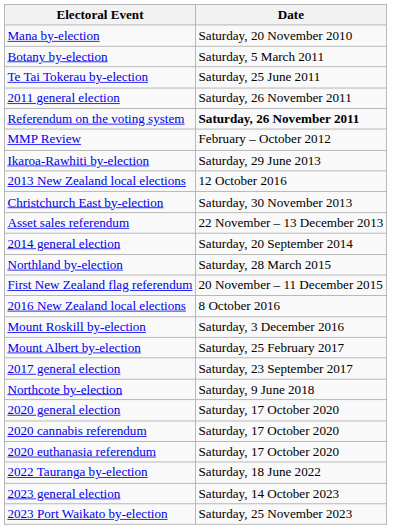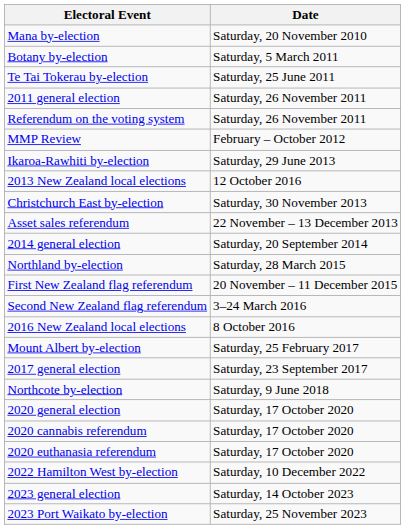 <table class="wikitable">
 <tr>
 <th>Electoral Event</th>
 <th>Date</th>
 </tr>
 <tr>
 <td><a href='#'>Mana by-election</a></td>
 <td>Saturday, 20 November 2010</td>
 </tr>
 <tr>
 <td><a href='#'>Botany by-election</a></td>
 <td>Saturday, 5 March 2011</td>
 </tr>
 <tr>
 <td><a href='#'>Te Tai Tokerau by-election</a></td>
 <td>Saturday, 25 June 2011</td>
 </tr>
 <tr>
 <td><a href='#'>2011 general election</a></td>
 <td>Saturday, 26 November 2011</td>
 </tr>
 <tr>
 <td><a href='#'>Referendum on the voting system</a></td>
-<td><strong>Saturday, 26 November 2011</strong></td>
+<td>Saturday, 26 November 2011</td>
 </tr>
 <tr>
 <td><a href='#'>MMP Review</a></td>
 <td>February – October 2012</td>
 </tr>
 <tr>
 <td><a href='#'>Ikaroa-Rawhiti by-election</a></td>
 <td>Saturday, 29 June 2013</td>
 </tr>
 <tr>
 <td><a href='#'>2013 New Zealand local elections</a></td>
 <td>12 October 2016</td>
 </tr>
 <tr>
 <td><a href='#'>Christchurch East by-election</a></td>
 <td>Saturday, 30 November 2013</td>
 </tr>
 <tr>
 <td><a href='#'>Asset sales referendum</a></td>
 <td>22 November – 13 December 2013</td>
 </tr>
 <tr>
 <td><a href='#'>2014 general election</a></td>
 <td>Saturday, 20 September 2014</td>
 </tr>
 <tr>
 <td><a href='#'>Northland by-election</a></td>
 <td>Saturday, 28 March 2015</td>
 </tr>
 <tr>
 <td><a href='#'>First New Zealand flag referendum</a></td>
 <td>20 November – 11 December 2015</td>
 </tr>
 <tr>
+<td><a href='#'>Second New Zealand flag referendum</a></td>
+<td>3–24 March 2016</td>
+</tr>
+<tr>
 <td><a href='#'>2016 New Zealand local elections</a></td>
 <td>8 October 2016</td>
-</tr>
-<tr>
-<td><a href='#'>Mount Roskill by-election</a></td>
-<td>Saturday, 3 December 2016</td>
 </tr>
 <tr>
 <td><a href='#'>Mount Albert by-election</a></td>
 <td>Saturday, 25 February 2017</td>
 </tr>
 <tr>
 <td><a href='#'>2017 general election</a></td>
 <td>Saturday, 23 September 2017</td>
 </tr>
 <tr>
 <td><a href='#'>Northcote by-election</a></td>
 <td>Saturday, 9 June 2018</td>
 </tr>
 <tr>
 <td><a href='#'>2020 general election</a></td>
 <td>Saturday, 17 October 2020</td>
 </tr>
 <tr>
 <td><a href='#'>2020 cannabis referendum</a></td>
 <td>Saturday, 17 October 2020</td>
 </tr>
 <tr>
 <td><a href='#'>2020 euthanasia referendum</a></td>
 <td>Saturday, 17 October 2020</td>
 </tr>
 <tr>
-<td><a href='#'>2022 Tauranga by-election</a></td>
-<td>Saturday, 18 June 2022</td>
+<td><a href='#'>2022 Hamilton West by-election</a></td>
+<td>Saturday, 10 December 2022</td>
 </tr>
 <tr>
 <td><a href='#'>2023 general election</a></td>
 <td>Saturday, 14 October 2023</td>
 </tr>
 <tr>
 <td><a href='#'>2023 Port Waikato by-election</a></td>
 <td>Saturday, 25 November 2023</td>
 </tr>
 </table>
